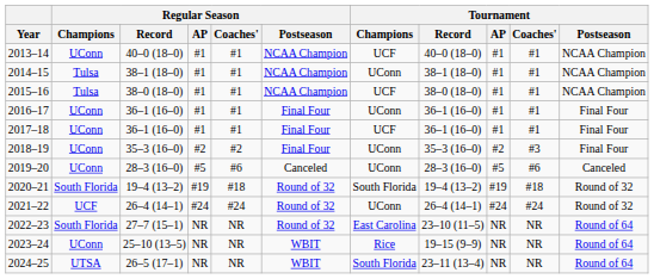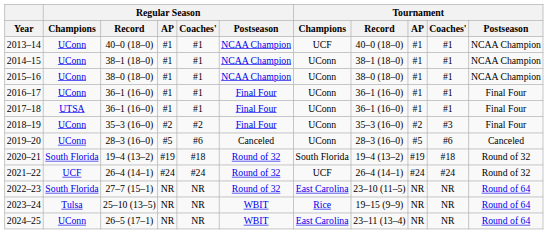 <table class="wikitable sortable" style="text-align:center; margin:1em auto; font-size:95%">
 <tr>
 <th></th>
 <th colspan=5>Regular Season</th>
 <th colspan=5>Tournament</th>
 </tr>
 <tr>
 <th>Year</th>
 <th>Champions</th>
 <th>Record</th>
 <th>AP</th>
 <th>Coaches'</th>
 <th>Postseason</th>
 <th>Champions</th>
 <th>Record</th>
 <th>AP</th>
 <th>Coaches'</th>
 <th>Postseason</th>
 </tr>
 <tr>
 <td>2013–14</td>
 <td><a href='#'>UConn</a></td>
 <td>40–0 (18–0)</td>
 <td>#1</td>
 <td>#1</td>
 <td><a href='#'>NCAA Champion</a></td>
 <td>UCF</td>
 <td>40–0 (18–0)</td>
 <td>#1</td>
 <td>#1</td>
 <td>NCAA Champion</td>
 </tr>
 <tr>
 <td>2014–15</td>
-<td><a href='#'>Tulsa</a></td>
+<td><a href='#'>UConn</a></td>
 <td>38–1 (18–0)</td>
 <td>#1</td>
 <td>#1</td>
 <td><a href='#'>NCAA Champion</a></td>
 <td>UConn</td>
 <td>38–1 (18–0)</td>
 <td>#1</td>
 <td>#1</td>
 <td>NCAA Champion</td>
 </tr>
 <tr>
 <td>2015–16</td>
-<td><a href='#'>Tulsa</a></td>
+<td><a href='#'>UConn</a></td>
 <td>38–0 (18–0)</td>
 <td>#1</td>
 <td>#1</td>
 <td><a href='#'>NCAA Champion</a></td>
-<td>UCF</td>
+<td>UConn</td>
 <td>38–0 (18–0)</td>
 <td>#1</td>
 <td>#1</td>
 <td>NCAA Champion</td>
 </tr>
 <tr>
 <td>2016–17</td>
 <td><a href='#'>UConn</a></td>
 <td>36–1 (16–0)</td>
 <td>#1</td>
 <td>#1</td>
 <td><a href='#'>Final Four</a></td>
 <td>UConn</td>
 <td>36–1 (16–0)</td>
 <td>#1</td>
 <td>#1</td>
 <td>Final Four</td>
 </tr>
 <tr>
 <td>2017–18</td>
-<td><a href='#'>UConn</a></td>
+<td><a href='#'>UTSA</a></td>
 <td>36–1 (16–0)</td>
 <td>#1</td>
 <td>#1</td>
 <td><a href='#'>Final Four</a></td>
-<td>UCF</td>
+<td>UConn</td>
 <td>36–1 (16–0)</td>
 <td>#1</td>
 <td>#1</td>
 <td>Final Four</td>
 </tr>
 <tr>
 <td>2018–19</td>
 <td><a href='#'>UConn</a></td>
 <td>35–3 (16–0)</td>
 <td>#2</td>
 <td>#2</td>
 <td><a href='#'>Final Four</a></td>
 <td>UConn</td>
 <td>35–3 (16–0)</td>
 <td>#2</td>
 <td>#3</td>
 <td>Final Four</td>
 </tr>
 <tr>
 <td>2019–20</td>
 <td><a href='#'>UConn</a></td>
 <td>28–3 (16–0)</td>
 <td>#5</td>
 <td>#6</td>
 <td>Canceled</td>
 <td>UConn</td>
 <td>28–3 (16–0)</td>
 <td>#5</td>
 <td>#6</td>
 <td>Canceled</td>
 </tr>
 <tr>
 <td>2020–21</td>
 <td><a href='#'>South Florida</a></td>
 <td>19–4 (13–2)</td>
 <td>#19</td>
 <td>#18</td>
 <td><a href='#'>Round of 32</a></td>
 <td>South Florida</td>
 <td>19–4 (13–2)</td>
 <td>#19</td>
 <td>#18</td>
 <td>Round of 32</td>
 </tr>
 <tr>
 <td>2021–22</td>
 <td><a href='#'>UCF</a></td>
 <td>26–4 (14–1)</td>
 <td>#24</td>
 <td>#24</td>
 <td><a href='#'>Round of 32</a></td>
-<td>UConn</td>
+<td>UCF</td>
 <td>26–4 (14–1)</td>
 <td>#24</td>
 <td>#24</td>
 <td>Round of 32</td>
 </tr>
 <tr>
 <td>2022–23</td>
 <td><a href='#'>South Florida</a></td>
 <td>27–7 (15–1)</td>
 <td>NR</td>
 <td>NR</td>
 <td><a href='#'>Round of 32</a></td>
 <td><a href='#'>East Carolina</a></td>
 <td>23–10 (11–5)</td>
 <td>NR</td>
 <td>NR</td>
 <td><a href='#'>Round of 64</a></td>
 </tr>
 <tr>
 <td>2023–24</td>
-<td><a href='#'>UConn</a></td>
+<td><a href='#'>Tulsa</a></td>
 <td>25–10 (13–5)</td>
 <td>NR</td>
 <td>NR</td>
 <td><a href='#'>WBIT</a></td>
 <td><a href='#'>Rice</a></td>
 <td>19–15 (9–9)</td>
 <td>NR</td>
 <td>NR</td>
 <td><a href='#'>Round of 64</a></td>
 </tr>
 <tr>
 <td>2024–25</td>
-<td><a href='#'>UTSA</a></td>
+<td><a href='#'>UConn</a></td>
 <td>26–5 (17–1)</td>
 <td>NR</td>
 <td>NR</td>
 <td><a href='#'>WBIT</a></td>
-<td><a href='#'>South Florida</a></td>
+<td><a href='#'>East Carolina</a></td>
 <td>23–11 (13–4)</td>
 <td>NR</td>
 <td>NR</td>
 <td><a href='#'>Round of 64</a></td>
 </tr>
 </table>
